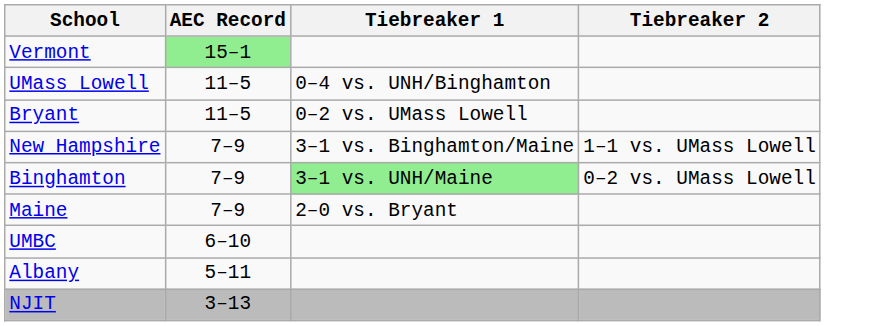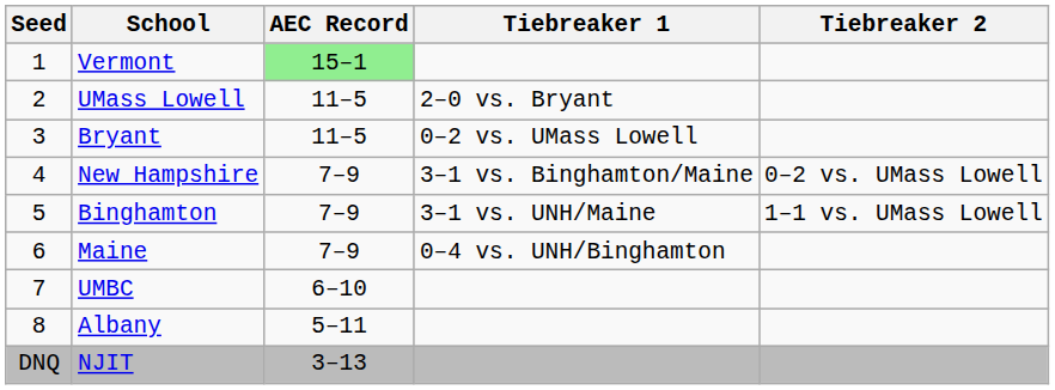 <table class="wikitable" style="text-align:center">
 <tr>
+<th>Seed</th>
 <th>School</th>
 <th>AEC Record</th>
 <th>Tiebreaker 1</th>
 <th>Tiebreaker 2</th>
 </tr>
 <tr>
+<td>1</td>
 <td align="left"><a href='#'>Vermont</a></td>
 <td style="background: lightgreen;">15–1</td>
 <td></td>
 <td></td>
 </tr>
 <tr>
+<td>2</td>
 <td align="left"><a href='#'>UMass Lowell</a></td>
 <td>11–5</td>
-<td align="left">0–4 vs. UNH/Binghamton</td>
+<td align="left">2–0 vs. Bryant</td>
 <td></td>
 </tr>
 <tr>
+<td>3</td>
 <td align="left"><a href='#'>Bryant</a></td>
 <td>11–5</td>
 <td align="left">0–2 vs. UMass Lowell</td>
 <td></td>
 </tr>
 <tr>
+<td>4</td>
 <td align="left"><a href='#'>New Hampshire</a></td>
 <td>7–9</td>
 <td align="left">3–1 vs. Binghamton/Maine</td>
+<td align="left">0–2 vs. UMass Lowell</td>
+</tr>
+<tr>
+<td>5</td>
+<td align="left"><a href='#'>Binghamton</a></td>
+<td>7–9</td>
+<td align="left">3–1 vs. UNH/Maine</td>
 <td align="left">1–1 vs. UMass Lowell</td>
 </tr>
 <tr>
-<td align="left"><a href='#'>Binghamton</a></td>
-<td>7–9</td>
-<td align="left" style="background: lightgreen;">3–1 vs. UNH/Maine</td>
-<td align="left">0–2 vs. UMass Lowell</td>
-</tr>
-<tr>
+<td>6</td>
 <td align="left"><a href='#'>Maine</a></td>
 <td>7–9</td>
-<td align="left">2–0 vs. Bryant</td>
+<td align="left">0–4 vs. UNH/Binghamton</td>
 <td></td>
 </tr>
 <tr>
+<td>7</td>
 <td align="left"><a href='#'>UMBC</a></td>
 <td>6–10</td>
 <td></td>
 <td></td>
 </tr>
 <tr>
+<td>8</td>
 <td align="left"><a href='#'>Albany</a></td>
 <td>5–11</td>
 <td></td>
 <td></td>
 </tr>
 <tr bgcolor=#bbbbbb>
+<td>DNQ</td>
 <td align=left><a href='#'>NJIT</a></td>
 <td>3–13</td>
 <td></td>
 <td></td>
 </tr>
 </table>
